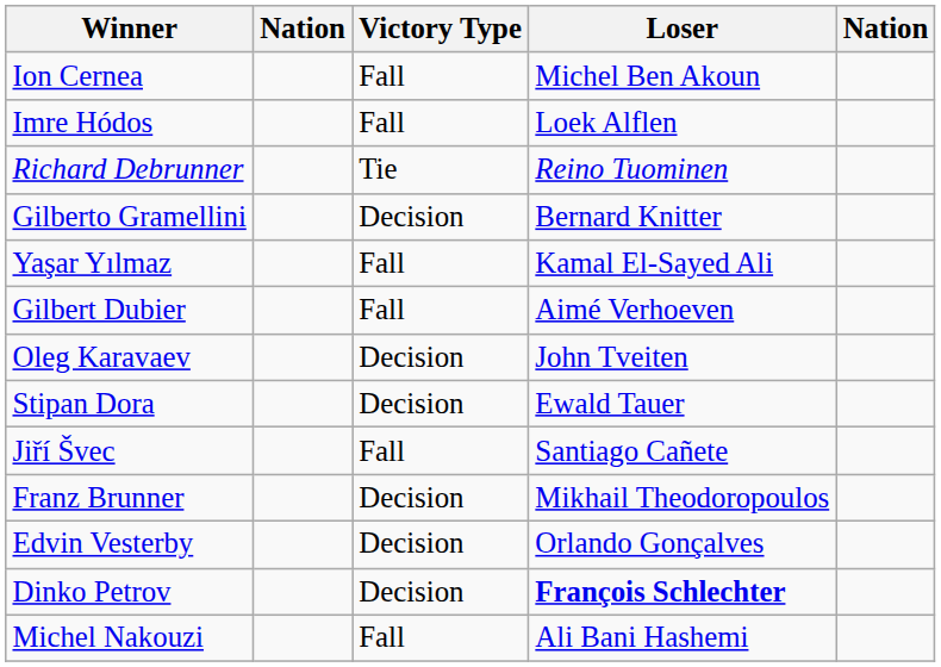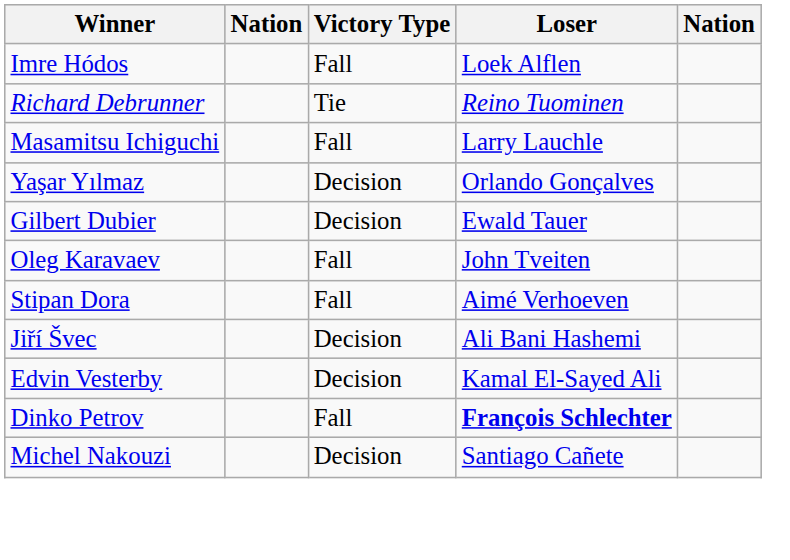 <table class="wikitable sortable" style="text-align:left;">
 <tr>
 <th>Winner</th>
 <th>Nation</th>
 <th>Victory Type</th>
 <th>Loser</th>
 <th>Nation</th>
-</tr>
-<tr>
-<td><a href='#'>Ion Cernea</a></td>
-<td></td>
-<td>Fall</td>
-<td><a href='#'>Michel Ben Akoun</a></td>
-<td></td>
 </tr>
 <tr>
 <td><a href='#'>Imre Hódos</a></td>
 <td></td>
 <td>Fall</td>
 <td><a href='#'>Loek Alflen</a></td>
 <td></td>
 </tr>
 <tr>
 <td><em><a href='#'>Richard Debrunner</a></em></td>
 <td><em></em></td>
 <td>Tie</td>
 <td><em><a href='#'>Reino Tuominen</a></em></td>
 <td><em></em></td>
 </tr>
 <tr>
-<td><a href='#'>Gilberto Gramellini</a></td>
+<td><a href='#'>Masamitsu Ichiguchi</a></td>
 <td></td>
-<td>Decision</td>
-<td><a href='#'>Bernard Knitter</a></td>
+<td>Fall</td>
+<td><a href='#'>Larry Lauchle</a></td>
 <td></td>
 </tr>
 <tr>
 <td><a href='#'>Yaşar Yılmaz</a></td>
 <td></td>
-<td>Fall</td>
-<td><a href='#'>Kamal El-Sayed Ali</a></td>
+<td>Decision</td>
+<td><a href='#'>Orlando Gonçalves</a></td>
 <td></td>
 </tr>
 <tr>
 <td><a href='#'>Gilbert Dubier</a></td>
+<td></td>
+<td>Decision</td>
+<td><a href='#'>Ewald Tauer</a></td>
+<td></td>
+</tr>
+<tr>
+<td><a href='#'>Oleg Karavaev</a></td>
+<td></td>
+<td>Fall</td>
+<td><a href='#'>John Tveiten</a></td>
+<td></td>
+</tr>
+<tr>
+<td><a href='#'>Stipan Dora</a></td>
 <td></td>
 <td>Fall</td>
 <td><a href='#'>Aimé Verhoeven</a></td>
 <td></td>
 </tr>
 <tr>
-<td><a href='#'>Oleg Karavaev</a></td>
+<td><a href='#'>Jiří Švec</a></td>
 <td></td>
 <td>Decision</td>
-<td><a href='#'>John Tveiten</a></td>
-<td></td>
-</tr>
-<tr>
-<td><a href='#'>Stipan Dora</a></td>
-<td></td>
-<td>Decision</td>
-<td><a href='#'>Ewald Tauer</a></td>
-<td></td>
-</tr>
-<tr>
-<td><a href='#'>Jiří Švec</a></td>
-<td></td>
-<td>Fall</td>
-<td><a href='#'>Santiago Cañete</a></td>
-<td></td>
-</tr>
-<tr>
-<td><a href='#'>Franz Brunner</a></td>
-<td></td>
-<td>Decision</td>
-<td><a href='#'>Mikhail Theodoropoulos</a></td>
+<td><a href='#'>Ali Bani Hashemi</a></td>
 <td></td>
 </tr>
 <tr>
 <td><a href='#'>Edvin Vesterby</a></td>
 <td></td>
 <td>Decision</td>
-<td><a href='#'>Orlando Gonçalves</a></td>
+<td><a href='#'>Kamal El-Sayed Ali</a></td>
 <td></td>
 </tr>
 <tr>
 <td><a href='#'>Dinko Petrov</a></td>
 <td></td>
-<td>Decision</td>
+<td>Fall</td>
 <td><strong><a href='#'>François Schlechter</a></strong></td>
 <td></td>
 </tr>
 <tr>
 <td><a href='#'>Michel Nakouzi</a></td>
 <td></td>
-<td>Fall</td>
-<td><a href='#'>Ali Bani Hashemi</a></td>
+<td>Decision</td>
+<td><a href='#'>Santiago Cañete</a></td>
 <td></td>
 </tr>
 </table>
